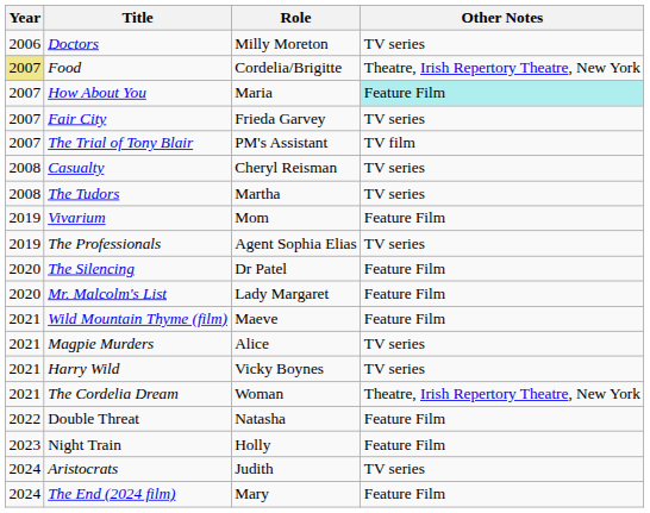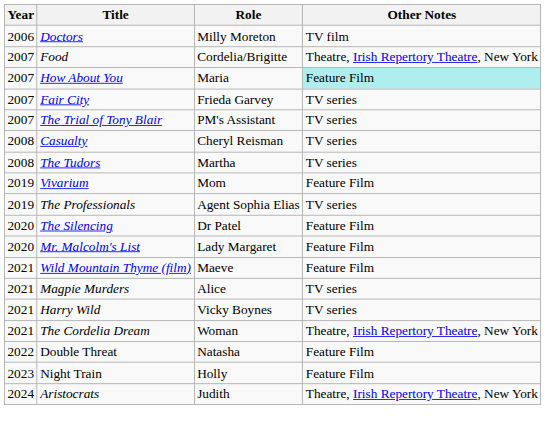 <table class="wikitable">
 <tr>
 <th>Year</th>
 <th>Title</th>
 <th>Role</th>
 <th>Other Notes</th>
 </tr>
 <tr>
 <td>2006</td>
 <td><em><a href='#'>Doctors</a></em></td>
 <td>Milly Moreton</td>
-<td>TV series</td>
+<td>TV film</td>
 </tr>
 <tr>
-<td style="background: khaki;">2007</td>
+<td>2007</td>
 <td><em>Food</em></td>
 <td>Cordelia/Brigitte</td>
 <td>Theatre, <a href='#'>Irish Repertory Theatre</a>, New York</td>
 </tr>
 <tr>
 <td>2007</td>
 <td><em><a href='#'>How About You</a></em></td>
 <td>Maria</td>
 <td style="background: paleturquoise;">Feature Film</td>
 </tr>
 <tr>
 <td>2007</td>
 <td><em><a href='#'>Fair City</a></em></td>
 <td>Frieda Garvey</td>
 <td>TV series</td>
 </tr>
 <tr>
 <td>2007</td>
 <td><em><a href='#'>The Trial of Tony Blair</a></em></td>
 <td>PM's Assistant</td>
-<td>TV film</td>
+<td>TV series</td>
 </tr>
 <tr>
 <td>2008</td>
 <td><em><a href='#'>Casualty</a></em></td>
 <td>Cheryl Reisman</td>
 <td>TV series</td>
 </tr>
 <tr>
 <td>2008</td>
 <td><em><a href='#'>The Tudors</a></em></td>
 <td>Martha</td>
 <td>TV series</td>
 </tr>
 <tr>
 <td>2019</td>
 <td><em><a href='#'>Vivarium</a></em></td>
 <td>Mom</td>
 <td>Feature Film</td>
 </tr>
 <tr>
 <td>2019</td>
 <td><em>The Professionals</em></td>
 <td>Agent Sophia Elias</td>
 <td>TV series</td>
 </tr>
 <tr>
 <td>2020</td>
 <td><em><a href='#'>The Silencing</a></em></td>
 <td>Dr Patel</td>
 <td>Feature Film</td>
 </tr>
 <tr>
 <td>2020</td>
 <td><em><a href='#'>Mr. Malcolm's List</a></em></td>
 <td>Lady Margaret</td>
 <td>Feature Film</td>
 </tr>
 <tr>
 <td>2021</td>
 <td><em><a href='#'>Wild Mountain Thyme (film)</a></em></td>
 <td>Maeve</td>
 <td>Feature Film</td>
 </tr>
 <tr>
 <td>2021</td>
 <td><em>Magpie Murders</em></td>
 <td>Alice</td>
 <td>TV series</td>
 </tr>
 <tr>
 <td>2021</td>
 <td><em>Harry Wild</em></td>
 <td>Vicky Boynes</td>
 <td>TV series</td>
 </tr>
 <tr>
 <td>2021</td>
 <td><em>The Cordelia Dream</em></td>
 <td>Woman</td>
 <td>Theatre, <a href='#'>Irish Repertory Theatre</a>, New York</td>
 </tr>
 <tr>
 <td>2022</td>
 <td>Double Threat</td>
 <td>Natasha</td>
 <td>Feature Film</td>
 </tr>
 <tr>
 <td>2023</td>
 <td>Night Train</td>
 <td>Holly</td>
 <td>Feature Film</td>
 </tr>
 <tr>
 <td>2024</td>
 <td><em>Aristocrats</em></td>
 <td>Judith</td>
-<td>TV series</td>
-</tr>
-<tr>
-<td>2024</td>
-<td><em><a href='#'>The End (2024 film)</a></em></td>
-<td>Mary</td>
-<td>Feature Film</td>
+<td>Theatre, <a href='#'>Irish Repertory Theatre</a>, New York</td>
 </tr>
 </table>
